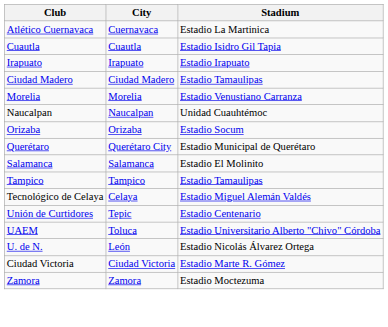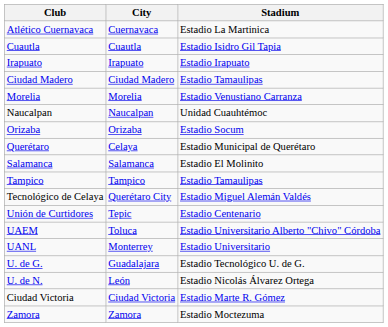 <table class="wikitable sortable">
 <tr>
 <th>Club</th>
 <th>City</th>
 <th>Stadium</th>
 </tr>
 <tr>
 <td><a href='#'>Atlético Cuernavaca</a></td>
 <td><a href='#'>Cuernavaca</a></td>
 <td>Estadio La Martinica</td>
 </tr>
 <tr>
 <td><a href='#'>Cuautla</a></td>
 <td><a href='#'>Cuautla</a></td>
 <td><a href='#'>Estadio Isidro Gil Tapia</a></td>
 </tr>
 <tr>
 <td><a href='#'>Irapuato</a></td>
 <td><a href='#'>Irapuato</a></td>
 <td><a href='#'>Estadio Irapuato</a></td>
 </tr>
 <tr>
 <td><a href='#'>Ciudad Madero</a></td>
 <td><a href='#'>Ciudad Madero</a></td>
 <td><a href='#'>Estadio Tamaulipas</a></td>
 </tr>
 <tr>
 <td><a href='#'>Morelia</a></td>
 <td><a href='#'>Morelia</a></td>
 <td><a href='#'>Estadio Venustiano Carranza</a></td>
 </tr>
 <tr>
 <td>Naucalpan</td>
 <td><a href='#'>Naucalpan</a></td>
 <td>Unidad Cuauhtémoc</td>
 </tr>
 <tr>
 <td><a href='#'>Orizaba</a></td>
 <td><a href='#'>Orizaba</a></td>
 <td><a href='#'>Estadio Socum</a></td>
 </tr>
 <tr>
 <td><a href='#'>Querétaro</a></td>
-<td><a href='#'>Querétaro City</a></td>
+<td><a href='#'>Celaya</a></td>
 <td>Estadio Municipal de Querétaro</td>
 </tr>
 <tr>
 <td><a href='#'>Salamanca</a></td>
 <td><a href='#'>Salamanca</a></td>
 <td>Estadio El Molinito</td>
 </tr>
 <tr>
 <td><a href='#'>Tampico</a></td>
 <td><a href='#'>Tampico</a></td>
 <td><a href='#'>Estadio Tamaulipas</a></td>
 </tr>
 <tr>
 <td>Tecnológico de Celaya</td>
-<td><a href='#'>Celaya</a></td>
+<td><a href='#'>Querétaro City</a></td>
 <td><a href='#'>Estadio Miguel Alemán Valdés</a></td>
 </tr>
 <tr>
 <td><a href='#'>Unión de Curtidores</a></td>
 <td><a href='#'>Tepic</a></td>
 <td><a href='#'>Estadio Centenario</a></td>
 </tr>
 <tr>
 <td><a href='#'>UAEM</a></td>
 <td><a href='#'>Toluca</a></td>
 <td><a href='#'>Estadio Universitario Alberto "Chivo" Córdoba</a></td>
+</tr>
+<tr>
+<td><a href='#'>UANL</a></td>
+<td><a href='#'>Monterrey</a></td>
+<td><a href='#'>Estadio Universitario</a></td>
+</tr>
+<tr>
+<td><a href='#'>U. de G.</a></td>
+<td><a href='#'>Guadalajara</a></td>
+<td>Estadio Tecnológico U. de G.</td>
 </tr>
 <tr>
 <td><a href='#'>U. de N.</a></td>
 <td><a href='#'>León</a></td>
 <td>Estadio Nicolás Álvarez Ortega</td>
 </tr>
 <tr>
 <td>Ciudad Victoria</td>
 <td><a href='#'>Ciudad Victoria</a></td>
 <td><a href='#'>Estadio Marte R. Gómez</a></td>
 </tr>
 <tr>
 <td><a href='#'>Zamora</a></td>
 <td><a href='#'>Zamora</a></td>
 <td>Estadio Moctezuma</td>
 </tr>
 </table>
